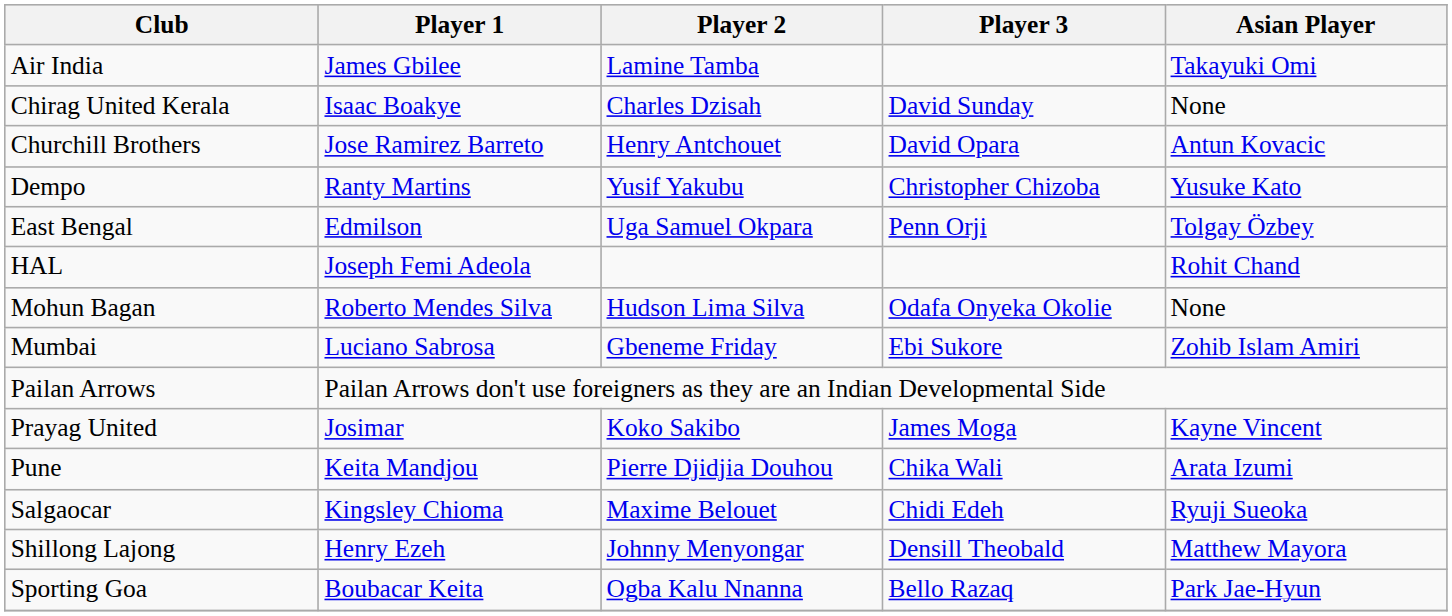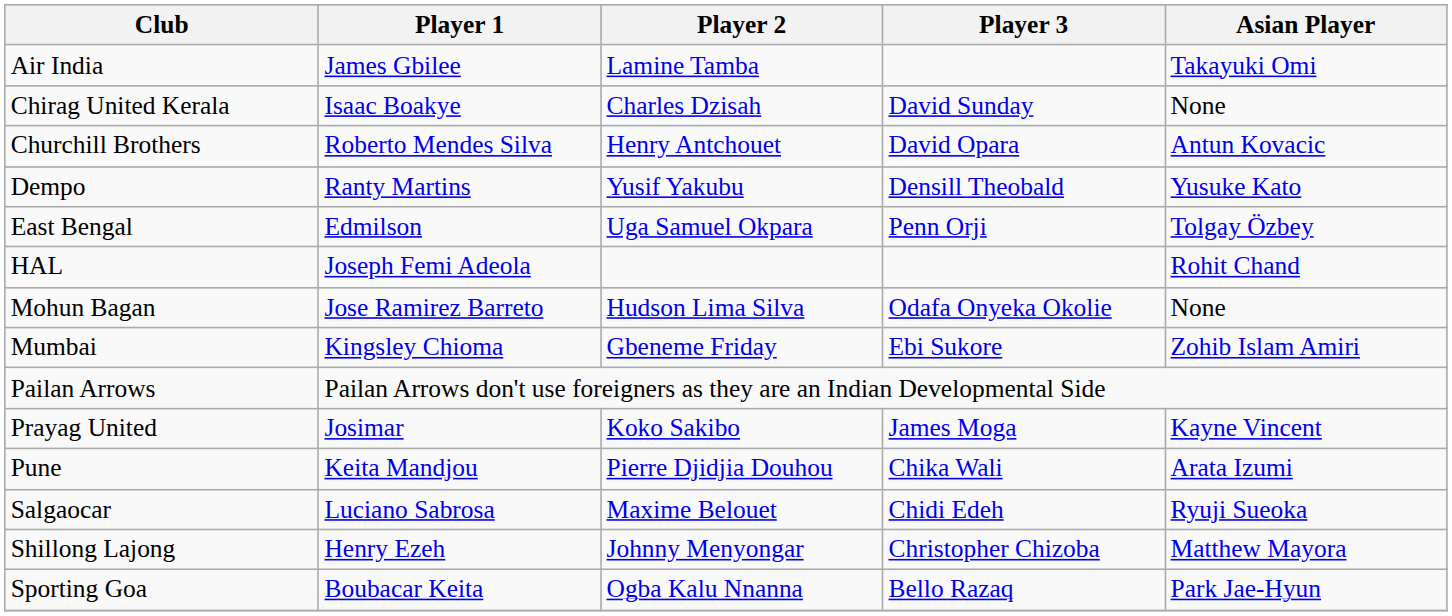 <table class="wikitable" border="1">
 <tr>
 <th width="190">Club</th>
 <th width="170">Player 1</th>
 <th width="170">Player 2</th>
 <th width="170">Player 3</th>
 <th width="170">Asian Player</th>
 </tr>
 <tr style="vertical-align:top;">
 <td>Air India</td>
 <td> <a href='#'>James Gbilee</a></td>
 <td> <a href='#'>Lamine Tamba</a></td>
 <td></td>
 <td> <a href='#'>Takayuki Omi</a></td>
 </tr>
 <tr style="vertical-align:top;">
 <td>Chirag United Kerala</td>
 <td> <a href='#'>Isaac Boakye</a></td>
 <td> <a href='#'>Charles Dzisah</a></td>
 <td> <a href='#'>David Sunday</a></td>
 <td>None</td>
 </tr>
 <tr style="vertical-align:top;">
 <td>Churchill Brothers</td>
-<td> <a href='#'>Jose Ramirez Barreto</a></td>
+<td> <a href='#'>Roberto Mendes Silva</a></td>
 <td> <a href='#'>Henry Antchouet</a></td>
 <td> <a href='#'>David Opara</a></td>
 <td> <a href='#'>Antun Kovacic</a></td>
 </tr>
 <tr style="vertical-align:top;">
 <td>Dempo</td>
 <td> <a href='#'>Ranty Martins</a></td>
 <td> <a href='#'>Yusif Yakubu</a></td>
-<td> <a href='#'>Christopher Chizoba</a></td>
+<td> <a href='#'>Densill Theobald</a></td>
 <td> <a href='#'>Yusuke Kato</a></td>
 </tr>
 <tr style="vertical-align:top;">
 <td>East Bengal</td>
 <td> <a href='#'>Edmilson</a></td>
 <td> <a href='#'>Uga Samuel Okpara</a></td>
 <td> <a href='#'>Penn Orji</a></td>
 <td> <a href='#'>Tolgay Özbey</a></td>
 </tr>
 <tr style="vertical-align:top;">
 <td>HAL</td>
 <td> <a href='#'>Joseph Femi Adeola</a></td>
 <td></td>
 <td></td>
 <td> <a href='#'>Rohit Chand</a></td>
 </tr>
 <tr style="vertical-align:top;">
 <td>Mohun Bagan</td>
-<td> <a href='#'>Roberto Mendes Silva</a></td>
+<td> <a href='#'>Jose Ramirez Barreto</a></td>
 <td> <a href='#'>Hudson Lima Silva</a></td>
 <td> <a href='#'>Odafa Onyeka Okolie</a></td>
 <td>None</td>
 </tr>
 <tr style="vertical-align:top;">
 <td>Mumbai</td>
-<td> <a href='#'>Luciano Sabrosa</a></td>
+<td> <a href='#'>Kingsley Chioma</a></td>
 <td> <a href='#'>Gbeneme Friday</a></td>
 <td> <a href='#'>Ebi Sukore</a></td>
 <td> <a href='#'>Zohib Islam Amiri</a></td>
 </tr>
 <tr style="vertical-align:top;">
 <td>Pailan Arrows</td>
 <td colspan="4">Pailan Arrows don't use foreigners as they are an Indian Developmental Side</td>
 </tr>
 <tr style="vertical-align:top;">
 <td>Prayag United</td>
 <td> <a href='#'>Josimar</a></td>
 <td> <a href='#'>Koko Sakibo</a></td>
 <td> <a href='#'>James Moga</a></td>
 <td> <a href='#'>Kayne Vincent</a></td>
 </tr>
 <tr style="vertical-align:top;">
 <td>Pune</td>
 <td> <a href='#'>Keita Mandjou</a></td>
 <td> <a href='#'>Pierre Djidjia Douhou</a></td>
 <td> <a href='#'>Chika Wali</a></td>
 <td> <a href='#'>Arata Izumi</a></td>
 </tr>
 <tr style="vertical-align:top;">
 <td>Salgaocar</td>
-<td> <a href='#'>Kingsley Chioma</a></td>
+<td> <a href='#'>Luciano Sabrosa</a></td>
 <td> <a href='#'>Maxime Belouet</a></td>
 <td> <a href='#'>Chidi Edeh</a></td>
 <td> <a href='#'>Ryuji Sueoka</a></td>
 </tr>
 <tr style="vertical-align:top;">
 <td>Shillong Lajong</td>
 <td> <a href='#'>Henry Ezeh</a></td>
 <td> <a href='#'>Johnny Menyongar</a></td>
-<td> <a href='#'>Densill Theobald</a></td>
+<td> <a href='#'>Christopher Chizoba</a></td>
 <td> <a href='#'>Matthew Mayora</a></td>
 </tr>
 <tr>
 <td>Sporting Goa</td>
 <td> <a href='#'>Boubacar Keita</a></td>
 <td> <a href='#'>Ogba Kalu Nnanna</a></td>
 <td> <a href='#'>Bello Razaq</a></td>
 <td> <a href='#'>Park Jae-Hyun</a></td>
 </tr>
 <tr>
 </tr>
 </table>
